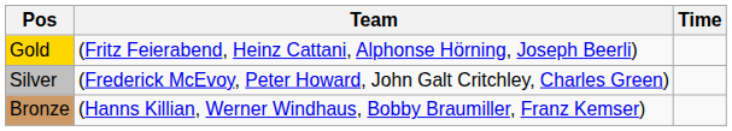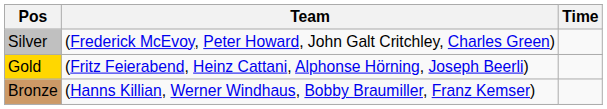 <table class="wikitable">
 <tr>
 <th>Pos</th>
 <th>Team</th>
 <th>Time</th>
 </tr>
 <tr>
-<td style="background:gold">Gold</td>
-<td> (<a href='#'>Fritz Feierabend</a>, <a href='#'>Heinz Cattani</a>, <a href='#'>Alphonse Hörning</a>, <a href='#'>Joseph Beerli</a>)</td>
+<td style="background:silver">Silver</td>
+<td> (<a href='#'>Frederick McEvoy</a>, <a href='#'>Peter Howard</a>, John Galt Critchley, <a href='#'>Charles Green</a>)</td>
 <td></td>
 </tr>
 <tr>
-<td style="background:silver">Silver</td>
-<td> (<a href='#'>Frederick McEvoy</a>, <a href='#'>Peter Howard</a>, John Galt Critchley, <a href='#'>Charles Green</a>)</td>
+<td style="background:gold">Gold</td>
+<td> (<a href='#'>Fritz Feierabend</a>, <a href='#'>Heinz Cattani</a>, <a href='#'>Alphonse Hörning</a>, <a href='#'>Joseph Beerli</a>)</td>
 <td></td>
 </tr>
 <tr>
 <td style="background:#cc9966">Bronze</td>
 <td> (<a href='#'>Hanns Killian</a>, <a href='#'>Werner Windhaus</a>, <a href='#'>Bobby Braumiller</a>, <a href='#'>Franz Kemser</a>)</td>
 <td></td>
 </tr>
 </table>
